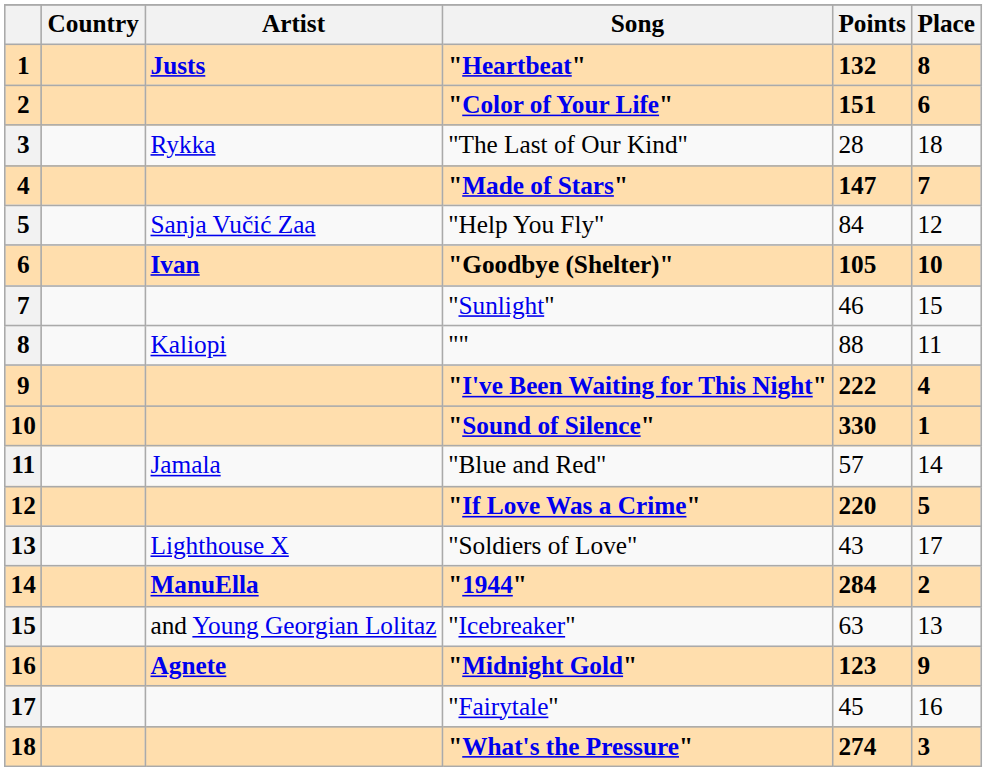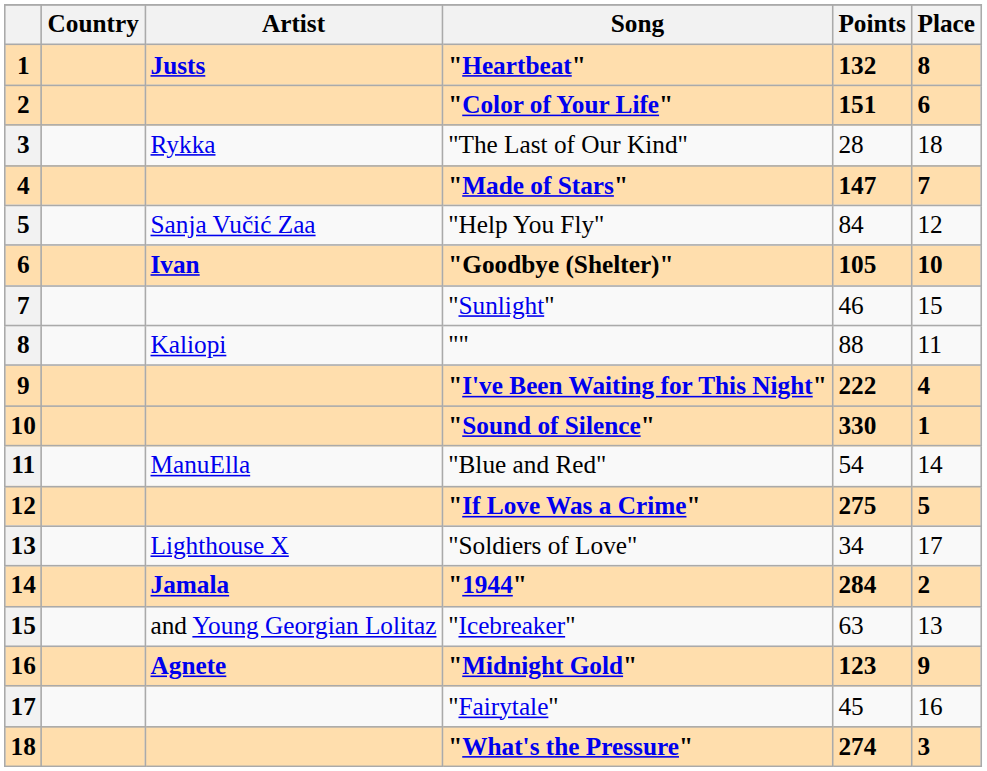 <table class="sortable wikitable plainrowheaders">
 <tr>
 </tr>
 <tr>
 <th scope="col"></th>
 <th scope="col">Country</th>
 <th scope="col">Artist</th>
 <th scope="col">Song</th>
 <th scope="col">Points</th>
 <th scope="col">Place</th>
 </tr>
 <tr style="font-weight:bold; background:navajowhite;">
 <th scope="row" style="text-align:center; font-weight:bold; background:navajowhite;">1</th>
 <td></td>
 <td><a href='#'>Justs</a></td>
 <td>"<a href='#'>Heartbeat</a>"</td>
 <td>132</td>
 <td>8</td>
 </tr>
 <tr style="font-weight:bold; background:navajowhite;">
 <th scope="row" style="text-align:center; font-weight:bold; background:navajowhite;">2</th>
 <td></td>
 <td></td>
 <td>"<a href='#'>Color of Your Life</a>"</td>
 <td>151</td>
 <td>6</td>
 </tr>
 <tr>
 <th scope="row" style="text-align:center;">3</th>
 <td></td>
 <td><a href='#'>Rykka</a></td>
 <td>"The Last of Our Kind"</td>
 <td>28</td>
 <td>18</td>
 </tr>
 <tr style="font-weight:bold; background:navajowhite;">
 <th scope="row" style="text-align:center; font-weight:bold; background:navajowhite;">4</th>
 <td></td>
 <td></td>
 <td>"<a href='#'>Made of Stars</a>"</td>
 <td>147</td>
 <td>7</td>
 </tr>
 <tr>
 <th scope="row" style="text-align:center;">5</th>
 <td></td>
 <td><a href='#'>Sanja Vučić Zaa</a></td>
 <td>"Help You Fly"</td>
 <td>84</td>
 <td>12</td>
 </tr>
 <tr style="font-weight:bold; background:navajowhite;">
 <th scope="row" style="text-align:center; font-weight:bold; background:navajowhite;">6</th>
 <td></td>
 <td><a href='#'>Ivan</a></td>
 <td>"Goodbye (Shelter)"</td>
 <td>105</td>
 <td>10</td>
 </tr>
 <tr>
 <th scope="row" style="text-align:center;">7</th>
 <td></td>
 <td></td>
 <td>"<a href='#'>Sunlight</a>"</td>
 <td>46</td>
 <td>15</td>
 </tr>
 <tr>
 <th scope="row" style="text-align:center;">8</th>
 <td></td>
 <td><a href='#'>Kaliopi</a></td>
 <td>""</td>
 <td>88</td>
 <td>11</td>
 </tr>
 <tr style="font-weight:bold; background:navajowhite;">
 <th scope="row" style="text-align:center; font-weight:bold; background:navajowhite;">9</th>
 <td></td>
 <td></td>
 <td>"<a href='#'>I've Been Waiting for This Night</a>"</td>
 <td>222</td>
 <td>4</td>
 </tr>
 <tr style="font-weight:bold; background:navajowhite;">
 <th scope="row" style="text-align:center; font-weight:bold; background:navajowhite;">10</th>
 <td></td>
 <td></td>
 <td>"<a href='#'>Sound of Silence</a>"</td>
 <td>330</td>
 <td>1</td>
 </tr>
 <tr>
 <th scope="row" style="text-align:center;">11</th>
 <td></td>
-<td><a href='#'>Jamala</a></td>
+<td><a href='#'>ManuElla</a></td>
 <td>"Blue and Red"</td>
-<td>57</td>
+<td>54</td>
 <td>14</td>
 </tr>
 <tr style="font-weight:bold; background:navajowhite;">
 <th scope="row" style="text-align:center; font-weight:bold; background:navajowhite;">12</th>
 <td></td>
 <td></td>
 <td>"<a href='#'>If Love Was a Crime</a>"</td>
-<td>220</td>
+<td>275</td>
 <td>5</td>
 </tr>
 <tr>
 <th scope="row" style="text-align:center;">13</th>
 <td></td>
 <td><a href='#'>Lighthouse X</a></td>
 <td>"Soldiers of Love"</td>
-<td>43</td>
+<td>34</td>
 <td>17</td>
 </tr>
 <tr style="font-weight:bold; background:navajowhite;">
 <th scope="row" style="text-align:center; font-weight:bold; background:navajowhite;">14</th>
 <td></td>
-<td><a href='#'>ManuElla</a></td>
+<td><a href='#'>Jamala</a></td>
 <td>"<a href='#'>1944</a>"</td>
 <td>284</td>
 <td>2</td>
 </tr>
 <tr>
 <th scope="row" style="text-align:center;">15</th>
 <td></td>
 <td> and <a href='#'>Young Georgian Lolitaz</a></td>
 <td>"<a href='#'>Icebreaker</a>"</td>
 <td>63</td>
 <td>13</td>
 </tr>
 <tr style="font-weight:bold; background:navajowhite;">
 <th scope="row" style="text-align:center; font-weight:bold; background:navajowhite;">16</th>
 <td></td>
 <td><a href='#'>Agnete</a></td>
 <td>"<a href='#'>Midnight Gold</a>"</td>
 <td>123</td>
 <td>9</td>
 </tr>
 <tr>
 <th scope="row" style="text-align:center;">17</th>
 <td></td>
 <td></td>
 <td>"<a href='#'>Fairytale</a>"</td>
 <td>45</td>
 <td>16</td>
 </tr>
 <tr style="font-weight:bold; background:navajowhite;">
 <th scope="row" style="text-align:center; font-weight:bold; background:navajowhite;">18</th>
 <td></td>
 <td></td>
 <td>"<a href='#'>What's the Pressure</a>"</td>
 <td>274</td>
 <td>3</td>
 </tr>
 </table>
